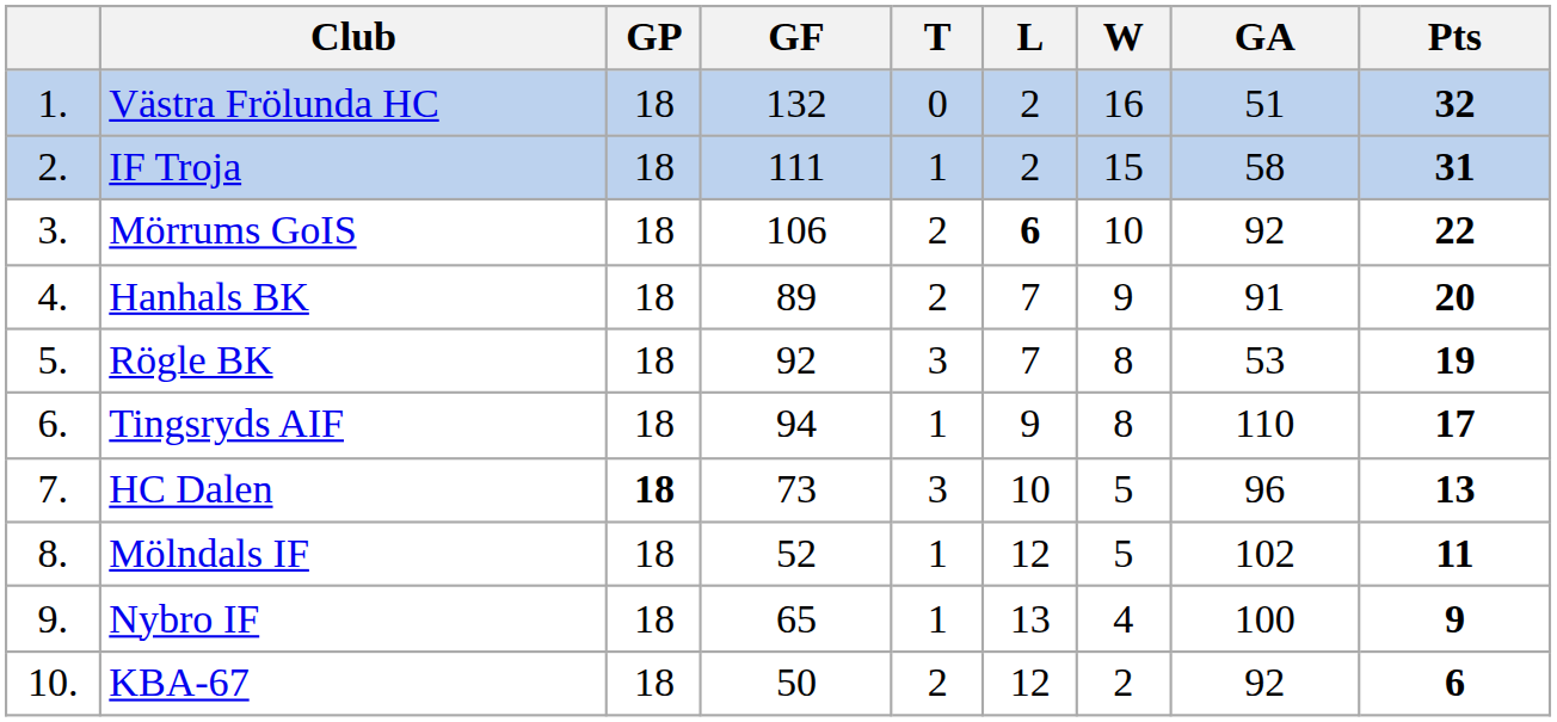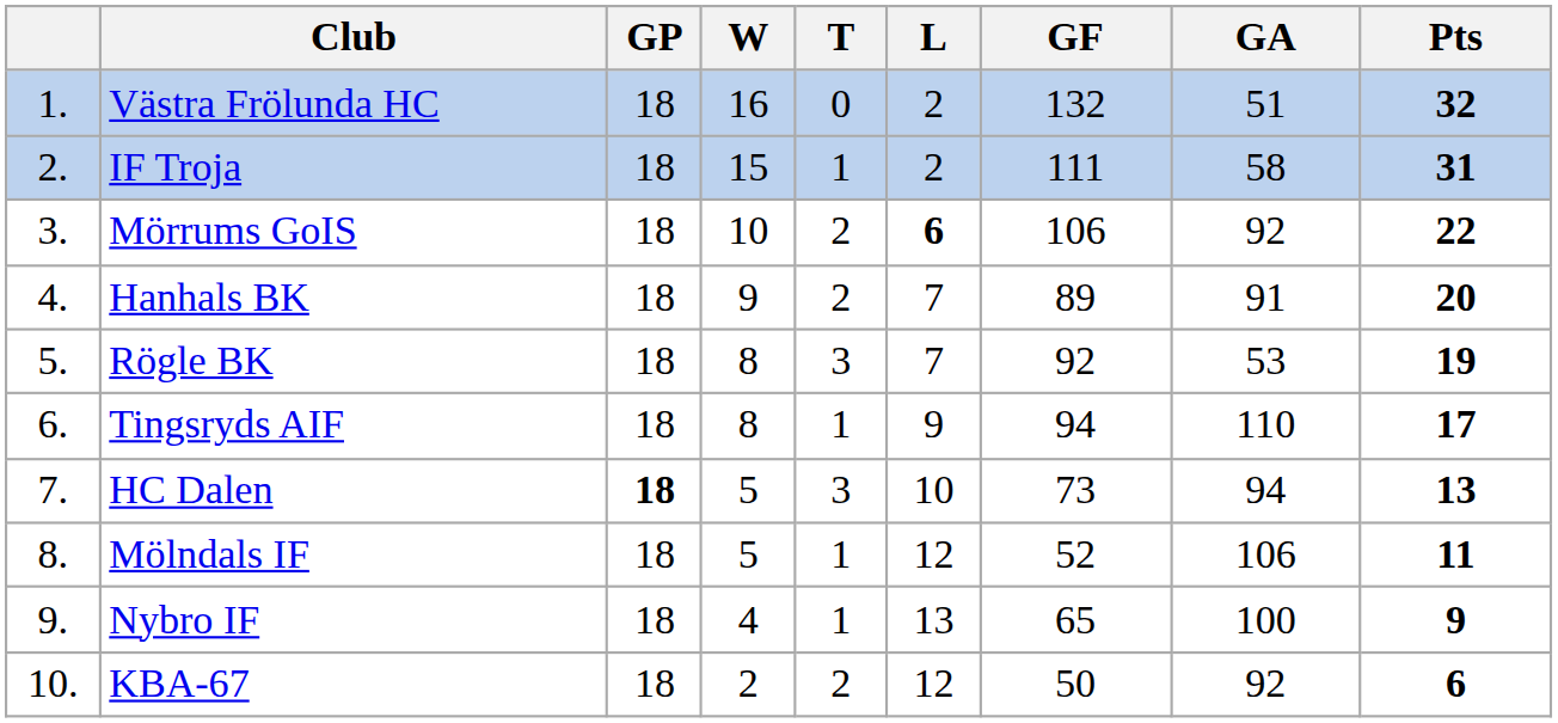 <table class="wikitable">
 <tr>
 <th width="30"></th>
 <th width="200">Club</th>
 <th width="30">GP</th>
-<th width="70">GF</th>
+<th width="30">W</th>
 <th width="30">T</th>
 <th width="30">L</th>
-<th width="30">W</th>
+<th width="70">GF</th>
 <th width="70">GA</th>
 <th width="70">Pts</th>
 </tr>
 <tr bgcolor="#BCD2EE" align="center">
 <td>1.</td>
 <td align="left"><a href='#'>Västra Frölunda HC</a></td>
 <td>18</td>
-<td>132</td>
+<td>16</td>
 <td>0</td>
 <td>2</td>
-<td>16</td>
+<td>132</td>
 <td>51</td>
 <td><strong>32</strong></td>
 </tr>
 <tr bgcolor="#BCD2EE" align="center">
 <td>2.</td>
 <td align="left"><a href='#'>IF Troja</a></td>
 <td>18</td>
-<td>111</td>
+<td>15</td>
 <td>1</td>
 <td>2</td>
-<td>15</td>
+<td>111</td>
 <td>58</td>
 <td><strong>31</strong></td>
 </tr>
 <tr bgcolor="#FFFFFF" align="center">
 <td>3.</td>
 <td align="left"><a href='#'>Mörrums GoIS</a></td>
 <td>18</td>
-<td>106</td>
+<td>10</td>
 <td>2</td>
 <td><strong>6</strong></td>
-<td>10</td>
+<td>106</td>
 <td>92</td>
 <td><strong>22</strong></td>
 </tr>
 <tr bgcolor="#FFFFFF" align="center">
 <td>4.</td>
 <td align="left"><a href='#'>Hanhals BK</a></td>
 <td>18</td>
-<td>89</td>
+<td>9</td>
 <td>2</td>
 <td>7</td>
-<td>9</td>
+<td>89</td>
 <td>91</td>
 <td><strong>20</strong></td>
 </tr>
 <tr bgcolor="#FFFFFF" align="center">
 <td>5.</td>
 <td align="left"><a href='#'>Rögle BK</a></td>
 <td>18</td>
-<td>92</td>
+<td>8</td>
 <td>3</td>
 <td>7</td>
-<td>8</td>
+<td>92</td>
 <td>53</td>
 <td><strong>19</strong></td>
 </tr>
 <tr bgcolor="#FFFFFF" align="center">
 <td>6.</td>
 <td align="left"><a href='#'>Tingsryds AIF</a></td>
 <td>18</td>
-<td>94</td>
+<td>8</td>
 <td>1</td>
 <td>9</td>
-<td>8</td>
+<td>94</td>
 <td>110</td>
 <td><strong>17</strong></td>
 </tr>
 <tr bgcolor="#FFFFFF" align="center">
 <td>7.</td>
 <td align="left"><a href='#'>HC Dalen</a></td>
 <td><strong>18</strong></td>
-<td>73</td>
+<td>5</td>
 <td>3</td>
 <td>10</td>
-<td>5</td>
-<td>96</td>
+<td>73</td>
+<td>94</td>
 <td><strong>13</strong></td>
 </tr>
 <tr bgcolor="#FFFFFF" align="center">
 <td>8.</td>
 <td align="left"><a href='#'>Mölndals IF</a></td>
 <td>18</td>
-<td>52</td>
+<td>5</td>
 <td>1</td>
 <td>12</td>
-<td>5</td>
-<td>102</td>
+<td>52</td>
+<td>106</td>
 <td><strong>11</strong></td>
 </tr>
 <tr bgcolor="#FFFFFF" align="center">
 <td>9.</td>
 <td align="left"><a href='#'>Nybro IF</a></td>
 <td>18</td>
-<td>65</td>
+<td>4</td>
 <td>1</td>
 <td>13</td>
-<td>4</td>
+<td>65</td>
 <td>100</td>
 <td><strong>9</strong></td>
 </tr>
 <tr bgcolor="#FFFFFF" align="center">
 <td>10.</td>
 <td align="left"><a href='#'>KBA-67</a></td>
 <td>18</td>
-<td>50</td>
+<td>2</td>
 <td>2</td>
 <td>12</td>
-<td>2</td>
+<td>50</td>
 <td>92</td>
 <td><strong>6</strong></td>
 </tr>
 </table>
